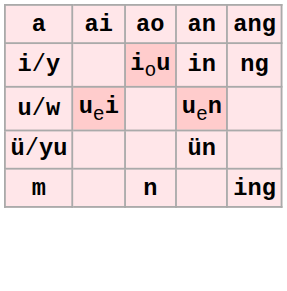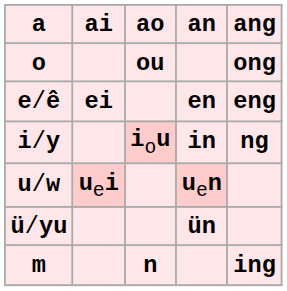 <table class="wikitable" style="background-color: #ffe6e9; text-align: center">
 <tr>
 <td><strong>a</strong><br></td>
 <td><strong>ai</strong><br></td>
 <td><strong>ao</strong><br></td>
 <td><strong>an</strong><br></td>
 <td><strong>ang</strong><br></td>
+</tr>
+<tr>
+<td><strong>o</strong><br></td>
+<td></td>
+<td><strong>ou</strong><br></td>
+<td></td>
+<td><strong>ong</strong><br></td>
+</tr>
+<tr>
+<td><strong>e</strong>/<strong>ê</strong><br></td>
+<td><strong>ei</strong><br></td>
+<td></td>
+<td><strong>en</strong><br></td>
+<td><strong>eng</strong><br></td>
 </tr>
 <tr>
 <td><strong>i</strong>/<strong>y</strong><br></td>
 <td></td>
 <td bgcolor=#ffcccc><strong>i</strong><sub>o</sub><strong>u</strong><br></td>
 <td><strong>in</strong><br></td>
 <td><strong>ng</strong><br></td>
 </tr>
 <tr>
 <td><strong>u</strong>/<strong>w</strong><br></td>
 <td bgcolor=#ffcccc><strong>u</strong><sub>e</sub><strong>i</strong><br></td>
 <td></td>
 <td bgcolor=#ffcccc><strong>u</strong><sub>e</sub><strong>n</strong><br></td>
 <td></td>
 </tr>
 <tr>
 <td><strong>ü</strong>/<strong>yu</strong><br></td>
 <td></td>
 <td></td>
 <td><strong>ün</strong><br></td>
 <td></td>
 </tr>
 <tr bgcolor=#ffe6e9>
 <td><strong>m</strong><br></td>
 <td></td>
 <td><strong>n</strong><br></td>
 <td></td>
 <td><strong>ing</strong><br></td>
 </tr>
 </table>
